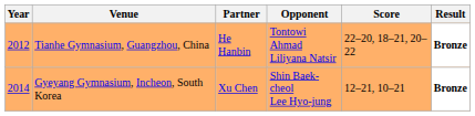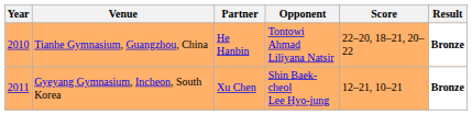 <table class="sortable wikitable" style="font-size: 90%;">
 <tr>
 <th>Year</th>
 <th>Venue</th>
 <th>Partner</th>
 <th>Opponent</th>
 <th>Score</th>
 <th>Result</th>
 </tr>
 <tr style="background:#FFB069">
-<td align="center"><a href='#'>2012</a></td>
+<td align="center"><a href='#'>2010</a></td>
 <td align="left"><a href='#'>Tianhe Gymnasium</a>, <a href='#'>Guangzhou</a>, China</td>
 <td align="left"> <a href='#'>He Hanbin</a></td>
 <td align="left"> <a href='#'>Tontowi Ahmad</a><br> <a href='#'>Liliyana Natsir</a></td>
 <td align="left">22–20, 18–21, 20–22</td>
 <td style="text-align:left; background:white"> <strong>Bronze</strong></td>
 </tr>
 <tr style="background:#FFB069">
-<td align="center"><a href='#'>2014</a></td>
+<td align="center"><a href='#'>2011</a></td>
 <td align="left"><a href='#'>Gyeyang Gymnasium</a>, <a href='#'>Incheon</a>, South Korea</td>
 <td align="left"> <a href='#'>Xu Chen</a></td>
 <td align="left"> <a href='#'>Shin Baek-cheol</a><br> <a href='#'>Lee Hyo-jung</a></td>
 <td align="left">12–21, 10–21</td>
 <td style="text-align:left; background:white"> <strong>Bronze</strong></td>
 </tr>
 </table>
